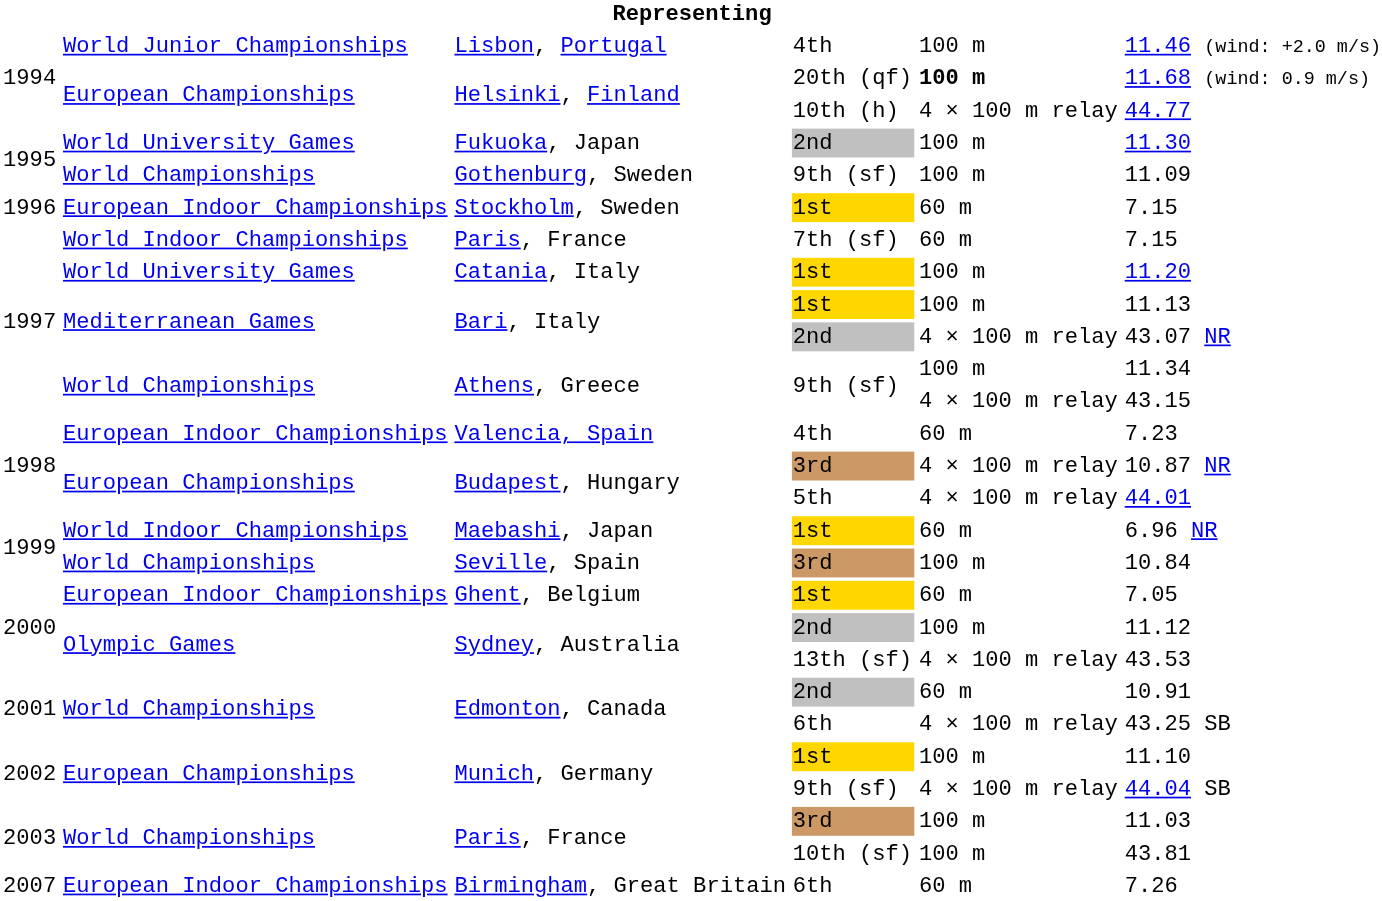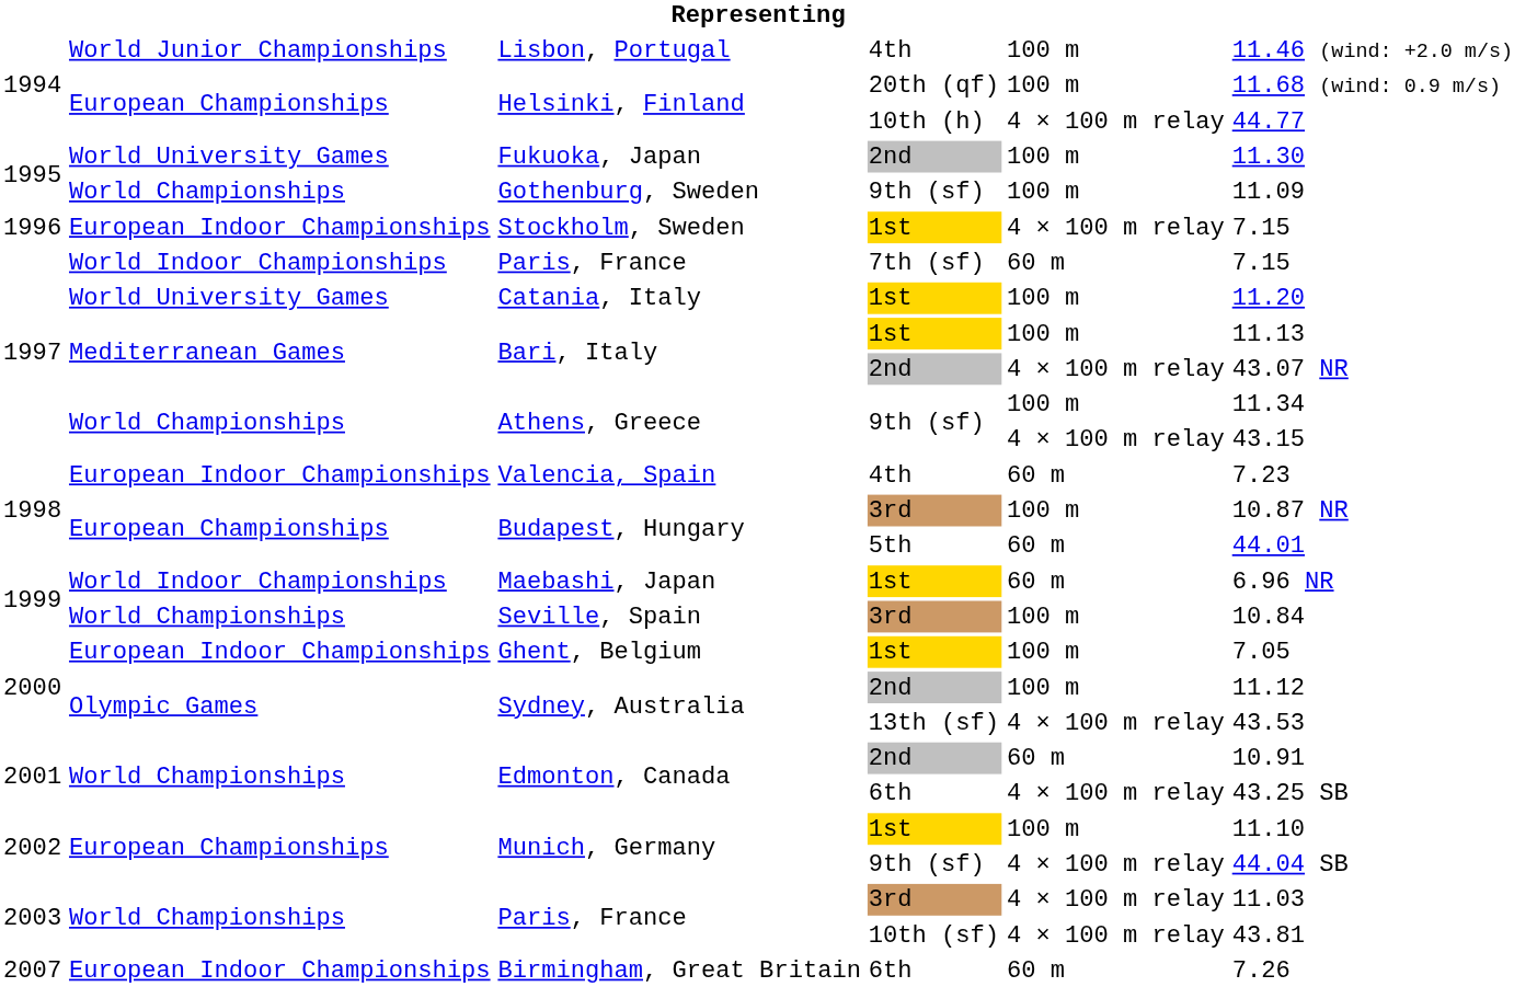 <table>
 <tr>
 <th colspan="6">Representing </th>
 </tr>
 <tr>
 <td rowspan=3>1994</td>
 <td><a href='#'>World Junior Championships</a></td>
 <td><a href='#'>Lisbon</a>, <a href='#'>Portugal</a></td>
 <td>4th</td>
 <td>100 m</td>
 <td><a href='#'>11.46</a> <small>(wind: +2.0 m/s)</small></td>
 </tr>
 <tr>
 <td rowspan=2><a href='#'>European Championships</a></td>
 <td rowspan=2><a href='#'>Helsinki</a>, <a href='#'>Finland</a></td>
 <td>20th (qf)</td>
-<td><strong>100 m</strong></td>
+<td>100 m</td>
 <td><a href='#'>11.68</a> <small>(wind: 0.9 m/s)</small></td>
 </tr>
 <tr>
 <td>10th (h)</td>
 <td>4 × 100 m relay</td>
 <td><a href='#'>44.77</a></td>
 </tr>
 <tr>
 <td rowspan=2>1995</td>
 <td><a href='#'>World University Games</a></td>
 <td><a href='#'>Fukuoka</a>, Japan</td>
 <td bgcolor="silver">2nd</td>
 <td>100 m</td>
 <td><a href='#'>11.30</a></td>
 </tr>
 <tr>
 <td><a href='#'>World Championships</a></td>
 <td><a href='#'>Gothenburg</a>, Sweden</td>
 <td>9th (sf)</td>
 <td>100 m</td>
 <td>11.09</td>
 </tr>
 <tr>
 <td>1996</td>
 <td><a href='#'>European Indoor Championships</a></td>
 <td><a href='#'>Stockholm</a>, Sweden</td>
 <td bgcolor="gold">1st</td>
-<td>60 m</td>
+<td>4 × 100 m relay</td>
 <td>7.15</td>
 </tr>
 <tr>
 <td rowspan=6>1997</td>
 <td><a href='#'>World Indoor Championships</a></td>
 <td><a href='#'>Paris</a>, France</td>
 <td>7th (sf)</td>
 <td>60 m</td>
 <td>7.15</td>
 </tr>
 <tr>
 <td><a href='#'>World University Games</a></td>
 <td><a href='#'>Catania</a>, Italy</td>
 <td bgcolor="gold">1st</td>
 <td>100 m</td>
 <td><a href='#'>11.20</a></td>
 </tr>
 <tr>
 <td rowspan=2><a href='#'>Mediterranean Games</a></td>
 <td rowspan=2><a href='#'>Bari</a>, Italy</td>
 <td bgcolor="gold">1st</td>
 <td>100 m</td>
 <td>11.13</td>
 </tr>
 <tr>
 <td bgcolor="silver">2nd</td>
 <td>4 × 100 m relay</td>
 <td>43.07 <a href='#'>NR</a></td>
 </tr>
 <tr>
 <td rowspan=2><a href='#'>World Championships</a></td>
 <td rowspan=2><a href='#'>Athens</a>, Greece</td>
 <td rowspan=2>9th (sf)</td>
 <td>100 m</td>
 <td>11.34</td>
 </tr>
 <tr>
 <td>4 × 100 m relay</td>
 <td>43.15</td>
 </tr>
 <tr>
 <td rowspan=3>1998</td>
 <td><a href='#'>European Indoor Championships</a></td>
 <td><a href='#'>Valencia, Spain</a></td>
 <td>4th</td>
 <td>60 m</td>
 <td>7.23</td>
 </tr>
 <tr>
 <td rowspan=2><a href='#'>European Championships</a></td>
 <td rowspan=2><a href='#'>Budapest</a>, Hungary</td>
 <td bgcolor="cc9966">3rd</td>
-<td>4 × 100 m relay</td>
+<td>100 m</td>
 <td>10.87 <a href='#'>NR</a></td>
 </tr>
 <tr>
 <td>5th</td>
-<td>4 × 100 m relay</td>
+<td>60 m</td>
 <td><a href='#'>44.01</a></td>
 </tr>
 <tr>
 <td rowspan=2>1999</td>
 <td><a href='#'>World Indoor Championships</a></td>
 <td><a href='#'>Maebashi</a>, Japan</td>
 <td bgcolor="gold">1st</td>
 <td>60 m</td>
 <td>6.96 <a href='#'>NR</a></td>
 </tr>
 <tr>
 <td><a href='#'>World Championships</a></td>
 <td><a href='#'>Seville</a>, Spain</td>
 <td bgcolor="cc9966">3rd</td>
 <td>100 m</td>
 <td>10.84</td>
 </tr>
 <tr>
 <td rowspan=3>2000</td>
 <td><a href='#'>European Indoor Championships</a></td>
 <td><a href='#'>Ghent</a>, Belgium</td>
 <td bgcolor="gold">1st</td>
-<td>60 m</td>
+<td>100 m</td>
 <td>7.05</td>
 </tr>
 <tr>
 <td rowspan=2><a href='#'>Olympic Games</a></td>
 <td rowspan=2><a href='#'>Sydney</a>, Australia</td>
 <td bgcolor="silver">2nd</td>
 <td>100 m</td>
 <td>11.12</td>
 </tr>
 <tr>
 <td>13th (sf)</td>
 <td>4 × 100 m relay</td>
 <td>43.53</td>
 </tr>
 <tr>
 <td rowspan=2>2001</td>
 <td rowspan=2><a href='#'>World Championships</a></td>
 <td rowspan=2><a href='#'>Edmonton</a>, Canada</td>
 <td bgcolor="silver">2nd</td>
 <td>60 m</td>
 <td>10.91</td>
 </tr>
 <tr>
 <td>6th</td>
 <td>4 × 100 m relay</td>
 <td>43.25 SB</td>
 </tr>
 <tr>
 <td rowspan=2>2002</td>
 <td rowspan=2><a href='#'>European Championships</a></td>
 <td rowspan=2><a href='#'>Munich</a>, Germany</td>
 <td bgcolor="gold">1st</td>
 <td>100 m</td>
 <td>11.10</td>
 </tr>
 <tr>
 <td>9th (sf)</td>
 <td>4 × 100 m relay</td>
 <td><a href='#'>44.04</a> SB</td>
 </tr>
 <tr>
 <td rowspan=2>2003</td>
 <td rowspan=2><a href='#'>World Championships</a></td>
 <td rowspan=2><a href='#'>Paris</a>, France</td>
 <td bgcolor=cc9966>3rd</td>
-<td>100 m</td>
+<td>4 × 100 m relay</td>
 <td>11.03</td>
 </tr>
 <tr>
 <td>10th (sf)</td>
-<td>100 m</td>
+<td>4 × 100 m relay</td>
 <td>43.81</td>
 </tr>
 <tr>
 <td>2007</td>
 <td><a href='#'>European Indoor Championships</a></td>
 <td><a href='#'>Birmingham</a>, Great Britain</td>
 <td>6th</td>
 <td>60 m</td>
 <td>7.26</td>
 </tr>
 </table>
